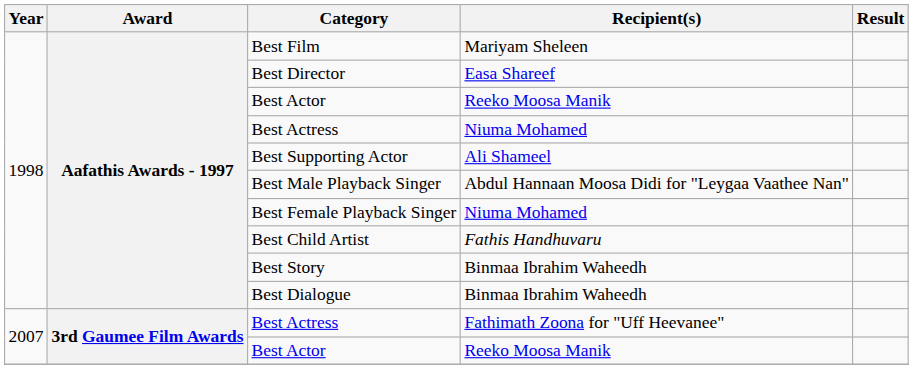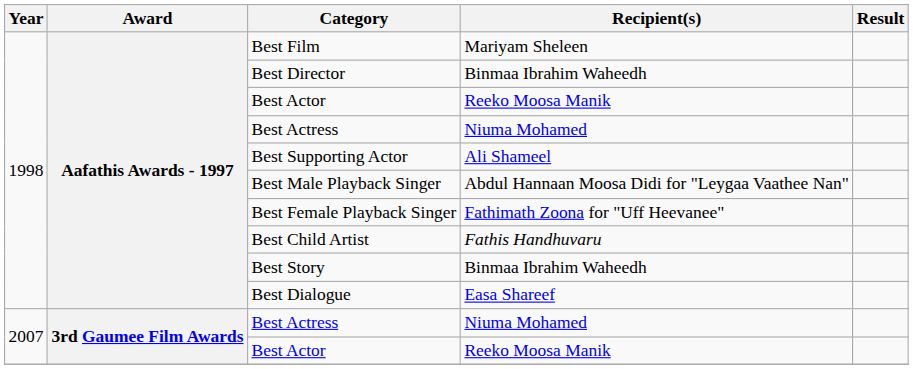 <table class="wikitable plainrowheaders sortable">
 <tr>
 <th scope="col">Year</th>
 <th scope="col">Award</th>
 <th scope="col">Category</th>
 <th scope="col">Recipient(s)</th>
 <th scope="col">Result</th>
 </tr>
 <tr>
 <td rowspan="10">1998</td>
 <th scope="row" rowspan="10">Aafathis Awards - 1997</th>
 <td>Best Film</td>
 <td>Mariyam Sheleen</td>
 <td></td>
 </tr>
 <tr>
 <td>Best Director</td>
-<td><a href='#'>Easa Shareef</a></td>
+<td>Binmaa Ibrahim Waheedh</td>
 <td></td>
 </tr>
 <tr>
 <td>Best Actor</td>
 <td><a href='#'>Reeko Moosa Manik</a></td>
 <td></td>
 </tr>
 <tr>
 <td>Best Actress</td>
 <td><a href='#'>Niuma Mohamed</a></td>
 <td></td>
 </tr>
 <tr>
 <td>Best Supporting Actor</td>
 <td><a href='#'>Ali Shameel</a></td>
 <td></td>
 </tr>
 <tr>
 <td>Best Male Playback Singer</td>
 <td>Abdul Hannaan Moosa Didi for "Leygaa Vaathee Nan"</td>
 <td></td>
 </tr>
 <tr>
 <td>Best Female Playback Singer</td>
-<td><a href='#'>Niuma Mohamed</a></td>
+<td><a href='#'>Fathimath Zoona</a> for "Uff Heevanee"</td>
 <td></td>
 </tr>
 <tr>
 <td>Best Child Artist</td>
 <td><em>Fathis Handhuvaru</em></td>
 <td></td>
 </tr>
 <tr>
 <td>Best Story</td>
 <td>Binmaa Ibrahim Waheedh</td>
 <td></td>
 </tr>
 <tr>
 <td>Best Dialogue</td>
-<td>Binmaa Ibrahim Waheedh</td>
+<td><a href='#'>Easa Shareef</a></td>
 <td></td>
 </tr>
 <tr>
 <td rowspan="2">2007</td>
 <th rowspan="2" scope="row">3rd <a href='#'>Gaumee Film Awards</a></th>
 <td><a href='#'>Best Actress</a></td>
-<td><a href='#'>Fathimath Zoona</a> for "Uff Heevanee"</td>
+<td><a href='#'>Niuma Mohamed</a></td>
 <td></td>
 </tr>
 <tr>
 <td><a href='#'>Best Actor</a></td>
 <td><a href='#'>Reeko Moosa Manik</a></td>
 <td></td>
 </tr>
 <tr>
 </tr>
 </table>
